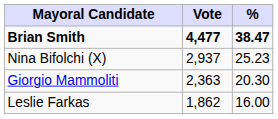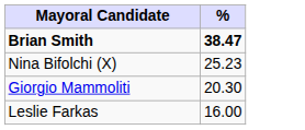 <table class="wikitable">
 <tr>
 <th style="background:#ddf; width:200px;">Mayoral Candidate</th>
-<th style="background:#ddf; width:50px;">Vote</th>
 <th style="background:#ddf; width:30px;">%</th>
 </tr>
 <tr>
 <td><strong>Brian Smith</strong></td>
-<td><strong>4,477</strong></td>
 <td><strong>38.47</strong></td>
 </tr>
 <tr>
 <td>Nina Bifolchi (X)</td>
-<td>2,937</td>
 <td>25.23</td>
 </tr>
 <tr>
 <td><a href='#'>Giorgio Mammoliti</a></td>
-<td>2,363</td>
 <td>20.30</td>
 </tr>
 <tr>
 <td>Leslie Farkas</td>
-<td>1,862</td>
 <td>16.00</td>
 </tr>
 </table>
